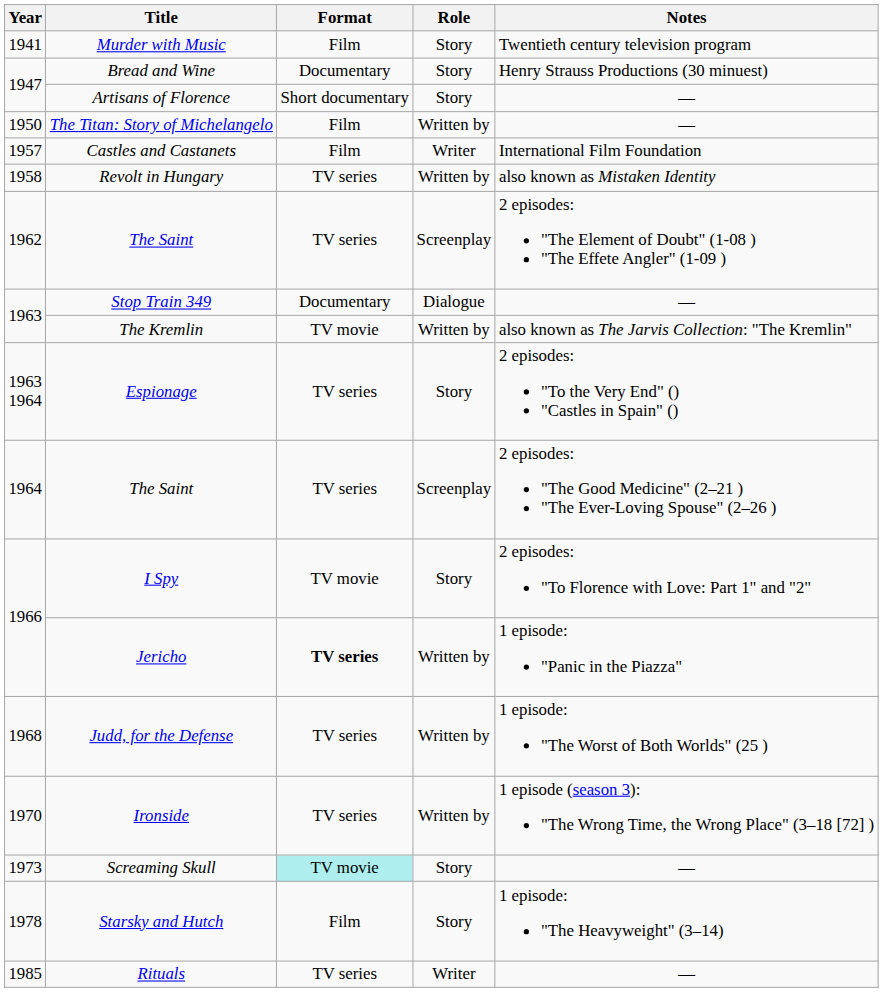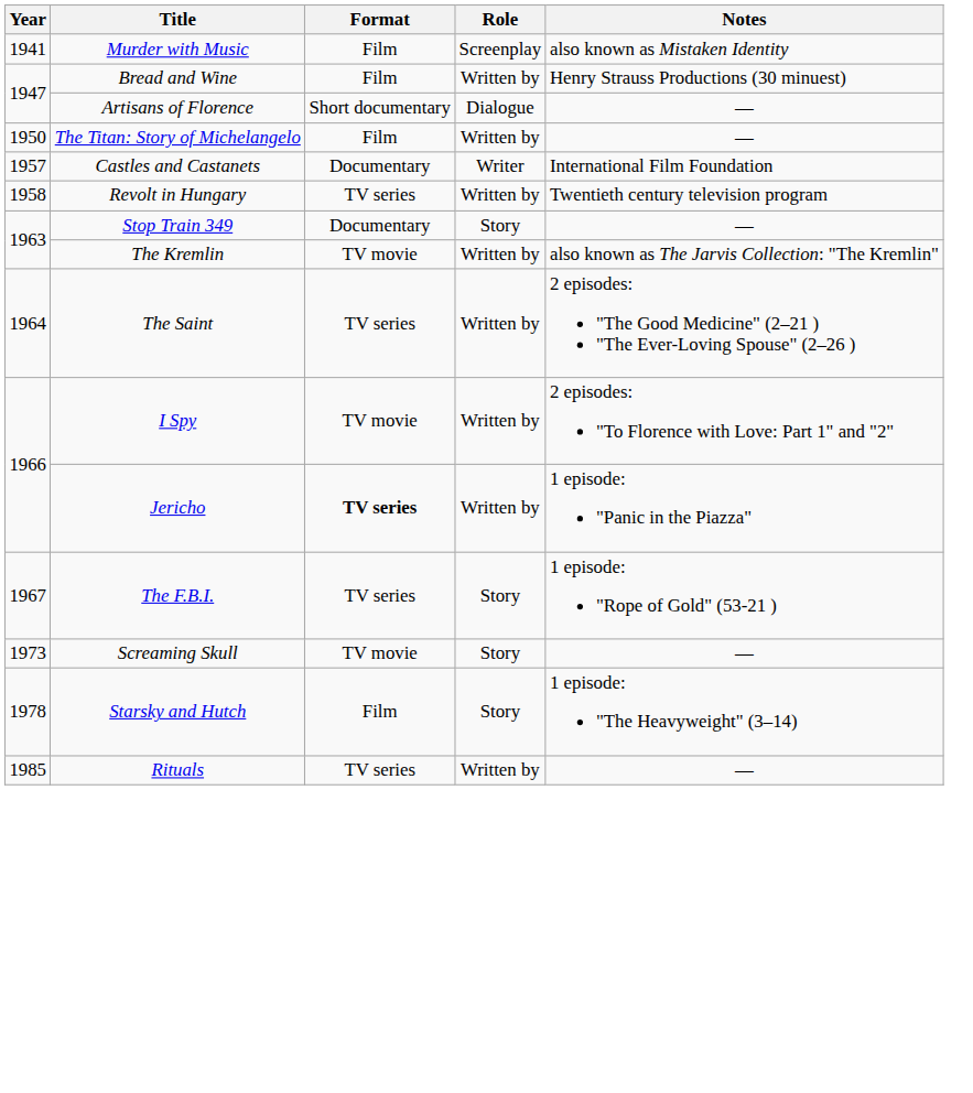 <table class="wikitable sortable" style="text-align:center">
 <tr>
 <th>Year</th>
 <th>Title</th>
 <th>Format</th>
 <th>Role</th>
 <th>Notes</th>
 </tr>
 <tr>
 <td>1941</td>
 <td><em><a href='#'>Murder with Music</a></em></td>
 <td>Film</td>
-<td>Story</td>
-<td style="text-align:justify">Twentieth century television program</td>
+<td>Screenplay</td>
+<td style="text-align:justify">also known as <em>Mistaken Identity</em></td>
 </tr>
 <tr>
 <td rowspan="2">1947</td>
 <td><em>Bread and Wine</em></td>
-<td>Documentary</td>
-<td>Story</td>
+<td>Film</td>
+<td>Written by</td>
 <td style="text-align:justify">Henry Strauss Productions (30 minuest)</td>
 </tr>
 <tr>
 <td><em>Artisans of Florence</em></td>
 <td>Short documentary</td>
-<td>Story</td>
+<td>Dialogue</td>
 <td>—</td>
 </tr>
 <tr>
 <td>1950</td>
 <td><em><a href='#'>The Titan: Story of Michelangelo</a></em></td>
 <td>Film</td>
 <td>Written by</td>
 <td>—</td>
 </tr>
 <tr>
 <td>1957</td>
 <td><em>Castles and Castanets</em></td>
-<td>Film</td>
+<td>Documentary</td>
 <td>Writer</td>
 <td style="text-align:justify">International Film Foundation</td>
 </tr>
 <tr>
 <td>1958</td>
 <td><em>Revolt in Hungary</em></td>
 <td>TV series</td>
 <td>Written by</td>
-<td style="text-align:justify">also known as <em>Mistaken Identity</em></td>
-</tr>
-<tr>
-<td>1962</td>
-<td><em><a href='#'>The Saint</a></em></td>
-<td>TV series</td>
-<td>Screenplay</td>
-<td style="text-align:justify">2 episodes:<br><ul><li>"The Element of Doubt" (1-08 )</li><li>"The Effete Angler" (1-09 )</li></ul></td>
+<td style="text-align:justify">Twentieth century television program</td>
 </tr>
 <tr>
 <td rowspan="2">1963</td>
 <td><em><a href='#'>Stop Train 349</a></em></td>
 <td>Documentary</td>
-<td>Dialogue</td>
+<td>Story</td>
 <td>—</td>
 </tr>
 <tr>
 <td><em>The Kremlin</em></td>
 <td>TV movie</td>
 <td>Written by</td>
 <td style="text-align:justify">also known as <em>The Jarvis Collection</em>: "The Kremlin"</td>
 </tr>
 <tr>
-<td data-sort-value="1963">1963<br>1964</td>
-<td><a href='#'><em>Espionage</em></a></td>
-<td>TV series</td>
-<td>Story</td>
-<td style="text-align:justify">2 episodes:<br><ul><li>"To the Very End" ()</li><li>"Castles in Spain" ()</li></ul></td>
-</tr>
-<tr>
 <td>1964</td>
 <td><em>The Saint</em></td>
 <td>TV series</td>
-<td>Screenplay</td>
+<td>Written by</td>
 <td style="text-align:justify">2 episodes:<br><ul><li>"The Good Medicine" (2–21 )</li><li>"The Ever-Loving Spouse" (2–26 )</li></ul></td>
 </tr>
 <tr>
 <td rowspan="2">1966</td>
 <td><em><a href='#'>I Spy</a></em></td>
 <td>TV movie</td>
-<td>Story</td>
+<td>Written by</td>
 <td style="text-align:justify">2 episodes:<br><ul><li>"To Florence with Love: Part 1" and "2"</li></ul></td>
 </tr>
 <tr>
 <td><em><a href='#'>Jericho</a></em></td>
 <td><strong>TV series</strong></td>
 <td>Written by</td>
 <td style="text-align:justify">1 episode:<br><ul><li>"Panic in the Piazza"</li></ul></td>
 </tr>
 <tr>
-<td>1968</td>
-<td><em><a href='#'>Judd, for the Defense</a></em></td>
+<td>1967</td>
+<td><em><a href='#'>The F.B.I.</a></em></td>
 <td>TV series</td>
-<td>Written by</td>
-<td style="text-align:justify">1 episode:<br><ul><li>"The Worst of Both Worlds" (25 )</li></ul></td>
-</tr>
-<tr>
-<td>1970</td>
-<td><em><a href='#'>Ironside</a></em></td>
-<td>TV series</td>
-<td>Written by</td>
-<td style="text-align:justify">1 episode (<a href='#'>season 3</a>):<br><ul><li>"The Wrong Time, the Wrong Place" (3–18 [72] )</li></ul></td>
+<td>Story</td>
+<td style="text-align:justify">1 episode:<br><ul><li>"Rope of Gold" (53-21 )</li></ul></td>
 </tr>
 <tr>
 <td>1973</td>
 <td><em>Screaming Skull</em></td>
-<td style="background: paleturquoise;">TV movie</td>
+<td>TV movie</td>
 <td>Story</td>
 <td>—</td>
 </tr>
 <tr>
 <td>1978</td>
 <td><em><a href='#'>Starsky and Hutch</a></em></td>
 <td>Film</td>
 <td>Story</td>
 <td style="text-align:justify">1 episode:<br><ul><li>"The Heavyweight" (3–14)</li></ul></td>
 </tr>
 <tr>
 <td>1985</td>
 <td><em><a href='#'>Rituals</a></em></td>
 <td>TV series</td>
-<td>Writer</td>
+<td>Written by</td>
 <td>—</td>
 </tr>
 </table>
